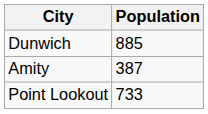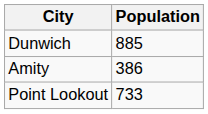 <table class="wikitable">
 <tr>
 <th>City</th>
 <th>Population</th>
 </tr>
 <tr>
 <td>Dunwich</td>
 <td>885</td>
 </tr>
 <tr>
 <td>Amity</td>
-<td>387</td>
+<td>386</td>
 </tr>
 <tr>
 <td>Point Lookout</td>
 <td>733</td>
 </tr>
 </table>
